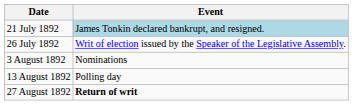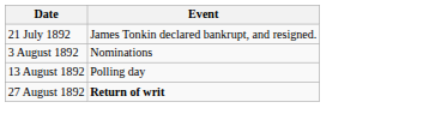 <table class="wikitable">
 <tr>
 <th>Date</th>
 <th>Event</th>
 </tr>
 <tr>
 <td>21 July 1892</td>
-<td style="background: lightblue;">James Tonkin declared bankrupt, and resigned.</td>
-</tr>
-<tr>
-<td>26 July 1892</td>
-<td><a href='#'>Writ of election</a> issued by the <a href='#'>Speaker of the Legislative Assembly</a>.</td>
+<td>James Tonkin declared bankrupt, and resigned.</td>
 </tr>
 <tr>
 <td>3 August 1892</td>
 <td>Nominations</td>
 </tr>
 <tr>
 <td>13 August 1892</td>
 <td>Polling day</td>
 </tr>
 <tr>
 <td>27 August 1892</td>
 <td><strong>Return of writ</strong></td>
 </tr>
 </table>
